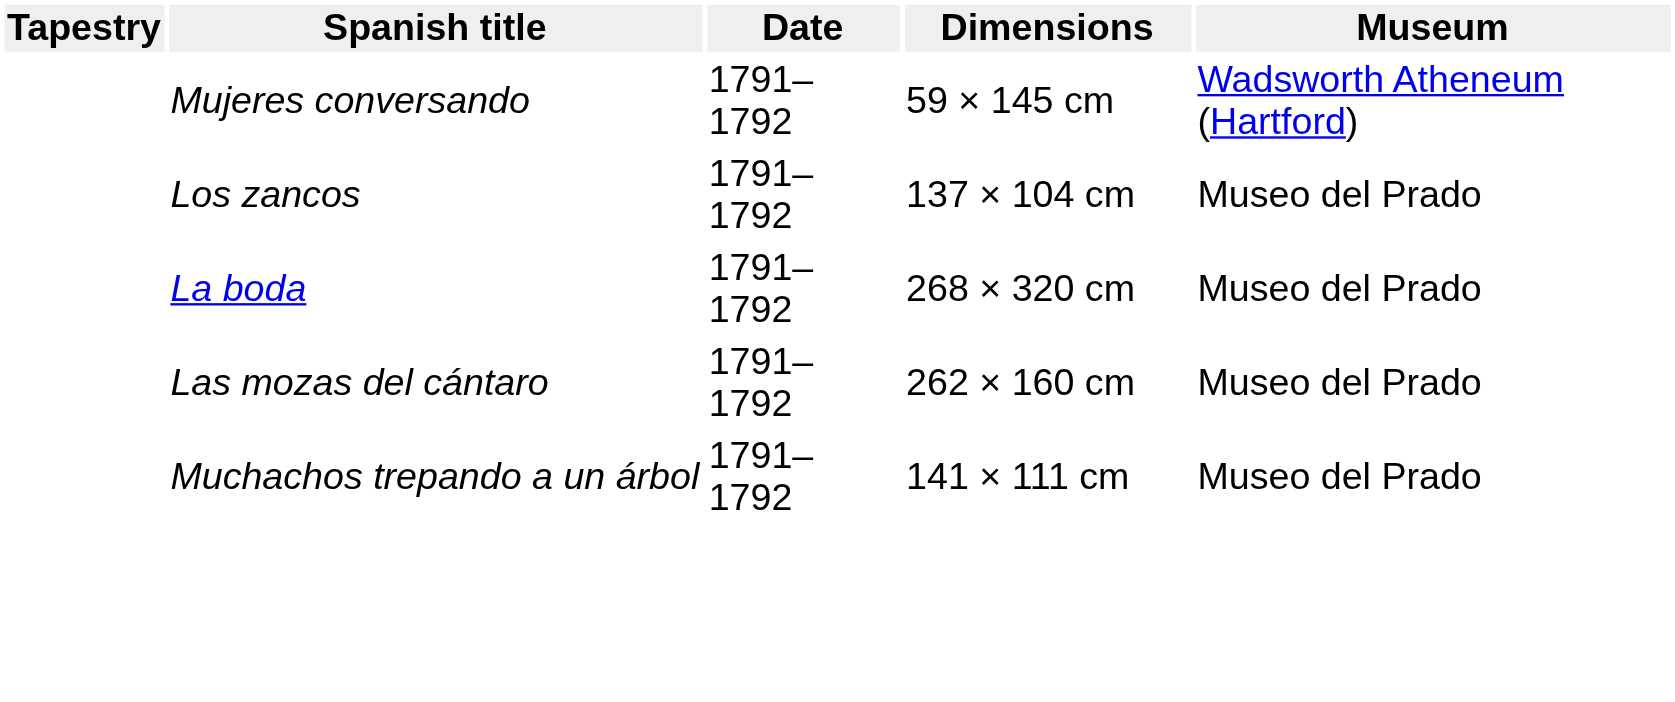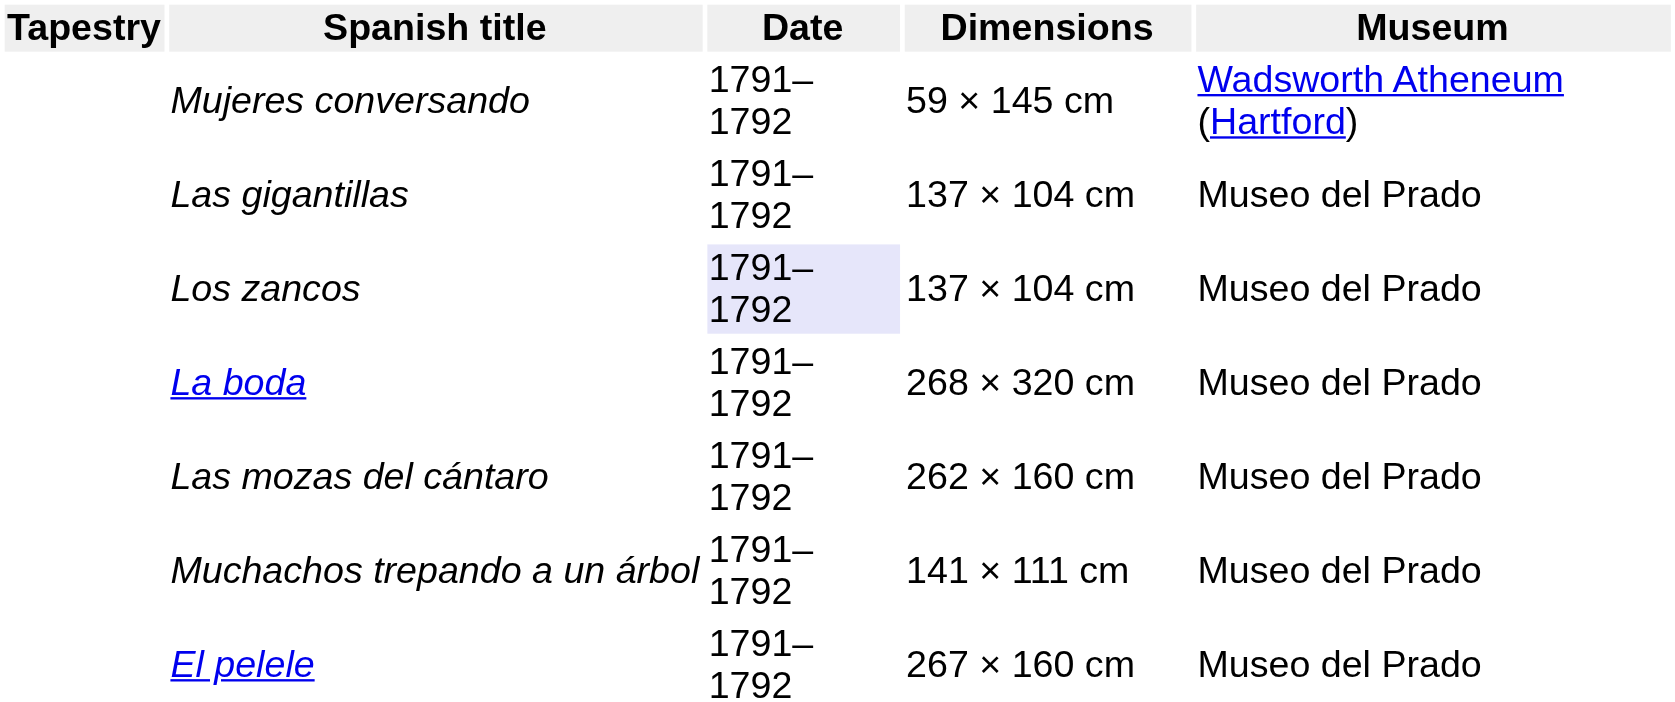 <table>
 <tr>
 <th style="background:#efefef;">Tapestry</th>
 <th style="background:#efefef;">Spanish title</th>
 <th style="background:#efefef" width="80px">Date</th>
 <th style="background:#efefef;" width="120px">Dimensions</th>
 <th style="background:#efefef;" width="200px">Museum</th>
 </tr>
 <tr>
 <td></td>
 <td><em>Mujeres conversando</em></td>
 <td>1791–1792</td>
 <td>59 × 145 cm</td>
 <td><a href='#'>Wadsworth Atheneum</a> (<a href='#'>Hartford</a>)</td>
 </tr>
 <tr ----->
 <td></td>
+<td><em>Las gigantillas</em></td>
+<td>1791–1792</td>
+<td>137 × 104 cm</td>
+<td>Museo del Prado</td>
+</tr>
+<tr ----->
+<td></td>
 <td><em>Los zancos</em></td>
-<td>1791–1792</td>
+<td style="background: lavender;">1791–1792</td>
 <td>137 × 104 cm</td>
 <td>Museo del Prado</td>
 </tr>
 <tr ----->
 <td></td>
 <td><em><a href='#'>La boda</a></em></td>
 <td>1791–1792</td>
 <td>268 × 320 cm</td>
 <td>Museo del Prado</td>
 </tr>
 <tr ----->
 <td></td>
 <td><em>Las mozas del cántaro</em></td>
 <td>1791–1792</td>
 <td>262 × 160 cm</td>
 <td>Museo del Prado</td>
 </tr>
 <tr ----->
 <td></td>
 <td><em>Muchachos trepando a un árbol</em></td>
 <td>1791–1792</td>
 <td>141 × 111 cm</td>
 <td>Museo del Prado</td>
 </tr>
 <tr ----->
+<td></td>
+<td><em><a href='#'>El pelele</a></em></td>
+<td>1791–1792</td>
+<td>267 × 160 cm</td>
+<td>Museo del Prado</td>
+</tr>
+<tr ----->
 </tr>
 </table>
